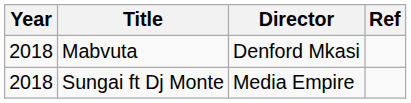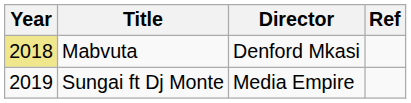 <table class="wikitable">
 <tr>
 <th>Year</th>
 <th>Title</th>
 <th>Director</th>
 <th>Ref</th>
 </tr>
 <tr>
-<td>2018</td>
+<td style="background: khaki;">2018</td>
 <td>Mabvuta</td>
 <td>Denford Mkasi</td>
 <td></td>
 </tr>
 <tr>
-<td>2018</td>
+<td>2019</td>
 <td>Sungai ft Dj Monte</td>
 <td>Media Empire</td>
 <td></td>
 </tr>
 </table>
